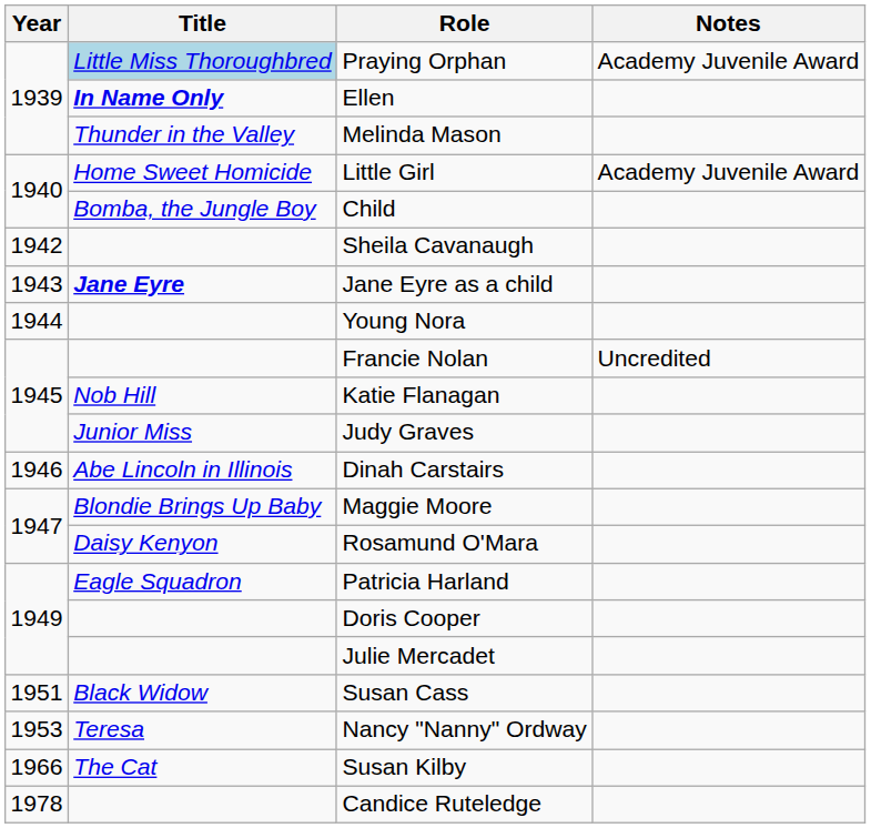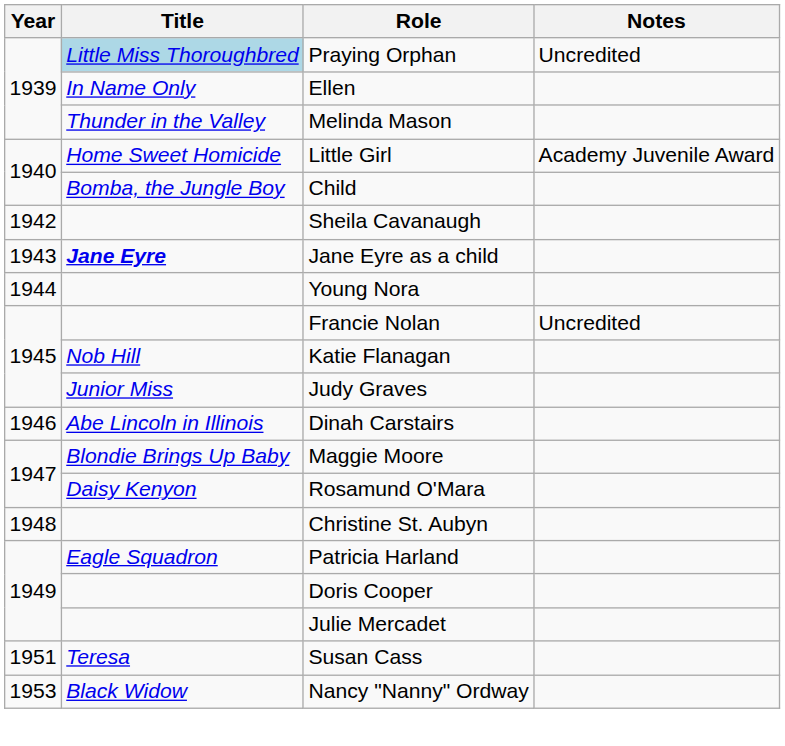 <table class="wikitable sortable">
 <tr>
 <th>Year</th>
 <th>Title</th>
 <th>Role</th>
 <th class="unsortable">Notes</th>
 </tr>
 <tr>
 <td rowspan=3>1939</td>
 <td style="background: lightblue;"><em><a href='#'>Little Miss Thoroughbred</a></em></td>
 <td>Praying Orphan</td>
-<td>Academy Juvenile Award</td>
+<td>Uncredited</td>
 </tr>
 <tr>
-<td><strong><em><a href='#'>In Name Only</a></em></strong></td>
+<td><em><a href='#'>In Name Only</a></em></td>
 <td>Ellen</td>
 <td></td>
 </tr>
 <tr>
 <td><em><a href='#'>Thunder in the Valley</a></em></td>
 <td>Melinda Mason</td>
 <td></td>
 </tr>
 <tr>
 <td rowspan=2>1940</td>
 <td><em><a href='#'>Home Sweet Homicide</a></em></td>
 <td>Little Girl</td>
 <td>Academy Juvenile Award</td>
 </tr>
 <tr>
 <td><em><a href='#'>Bomba, the Jungle Boy</a></em></td>
 <td>Child</td>
 <td></td>
 </tr>
 <tr>
 <td>1942</td>
 <td><em></em></td>
 <td>Sheila Cavanaugh</td>
 <td></td>
 </tr>
 <tr>
 <td>1943</td>
 <td><strong><em><a href='#'>Jane Eyre</a></em></strong></td>
 <td>Jane Eyre as a child</td>
 <td></td>
 </tr>
 <tr>
 <td>1944</td>
 <td><em></em></td>
 <td>Young Nora</td>
 <td></td>
 </tr>
 <tr>
 <td rowspan=3>1945</td>
 <td><em></em></td>
 <td>Francie Nolan</td>
 <td>Uncredited</td>
 </tr>
 <tr>
 <td><em><a href='#'>Nob Hill</a></em></td>
 <td>Katie Flanagan</td>
 <td></td>
 </tr>
 <tr>
 <td><em><a href='#'>Junior Miss</a></em></td>
 <td>Judy Graves</td>
 <td></td>
 </tr>
 <tr>
 <td>1946</td>
 <td><em><a href='#'>Abe Lincoln in Illinois</a></em></td>
 <td>Dinah Carstairs</td>
 <td></td>
 </tr>
 <tr>
 <td rowspan=2>1947</td>
 <td><em><a href='#'>Blondie Brings Up Baby</a></em></td>
 <td>Maggie Moore</td>
 <td></td>
 </tr>
 <tr>
 <td><em><a href='#'>Daisy Kenyon</a></em></td>
 <td>Rosamund O'Mara</td>
 <td></td>
 </tr>
 <tr>
+<td>1948</td>
+<td><em></em></td>
+<td>Christine St. Aubyn</td>
+<td></td>
+</tr>
+<tr>
 <td rowspan=3>1949</td>
 <td><em><a href='#'>Eagle Squadron</a></em></td>
 <td>Patricia Harland</td>
 <td></td>
 </tr>
 <tr>
 <td><em></em></td>
 <td>Doris Cooper</td>
 <td></td>
 </tr>
 <tr>
 <td><em></em></td>
 <td>Julie Mercadet</td>
 <td></td>
 </tr>
 <tr>
 <td>1951</td>
-<td><em><a href='#'>Black Widow</a></em></td>
+<td><em><a href='#'>Teresa</a></em></td>
 <td>Susan Cass</td>
 <td></td>
 </tr>
 <tr>
 <td>1953</td>
-<td><em><a href='#'>Teresa</a></em></td>
+<td><em><a href='#'>Black Widow</a></em></td>
 <td>Nancy "Nanny" Ordway</td>
 <td></td>
 </tr>
-<tr>
-<td>1966</td>
-<td><em><a href='#'>The Cat</a></em></td>
-<td>Susan Kilby</td>
-<td></td>
-</tr>
-<tr>
-<td>1978</td>
-<td><em></em></td>
-<td>Candice Ruteledge</td>
-<td></td>
-</tr>
 </table>
